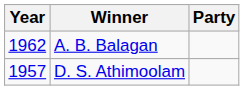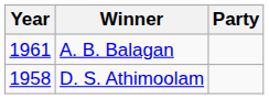 <table class="wikitable">
 <tr>
 <th>Year</th>
 <th>Winner</th>
 <th colspan="2">Party</th>
 </tr>
 <tr>
-<td><a href='#'>1962</a></td>
+<td><a href='#'>1961</a></td>
 <td><a href='#'>A. B. Balagan</a></td>
 <td></td>
 </tr>
 <tr>
-<td><a href='#'>1957</a></td>
+<td><a href='#'>1958</a></td>
 <td><a href='#'>D. S. Athimoolam</a></td>
 <td></td>
 </tr>
 </table>
